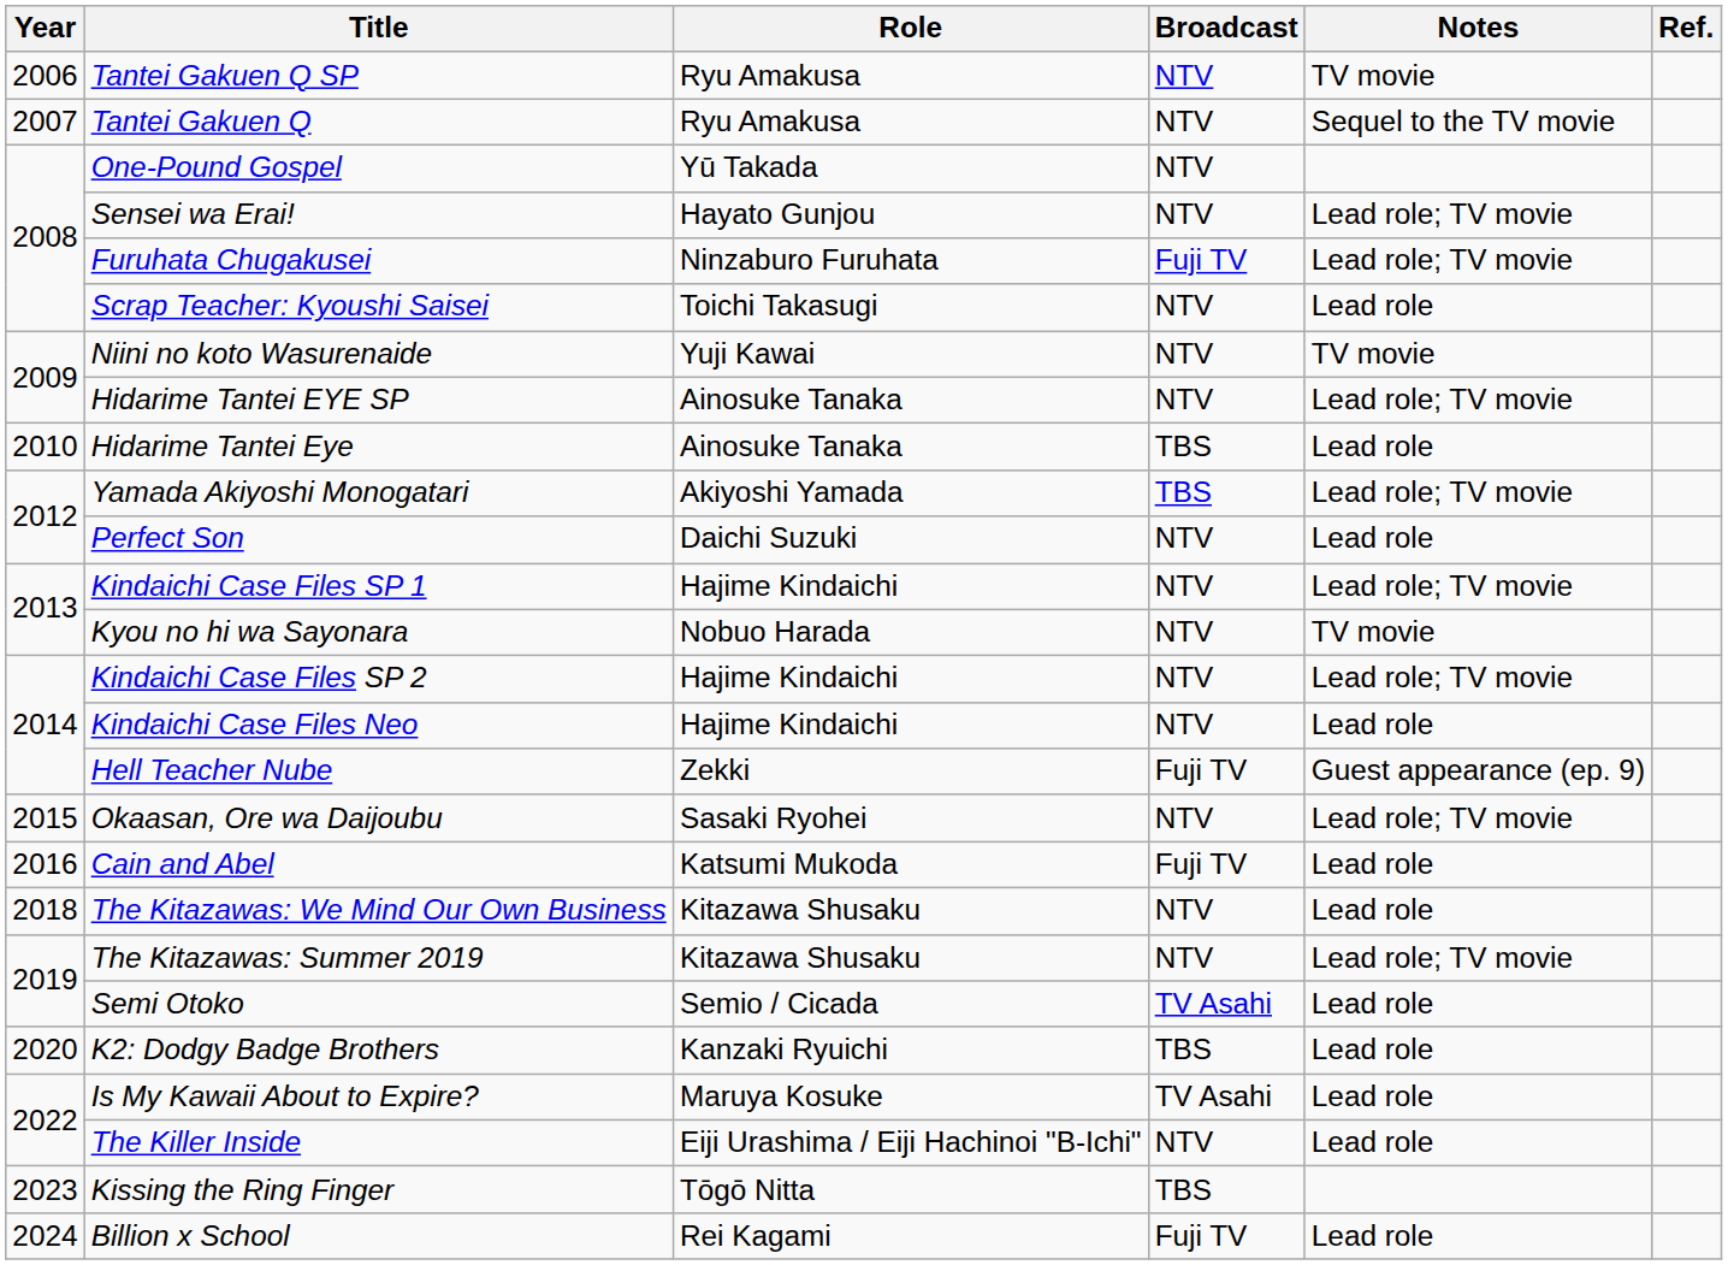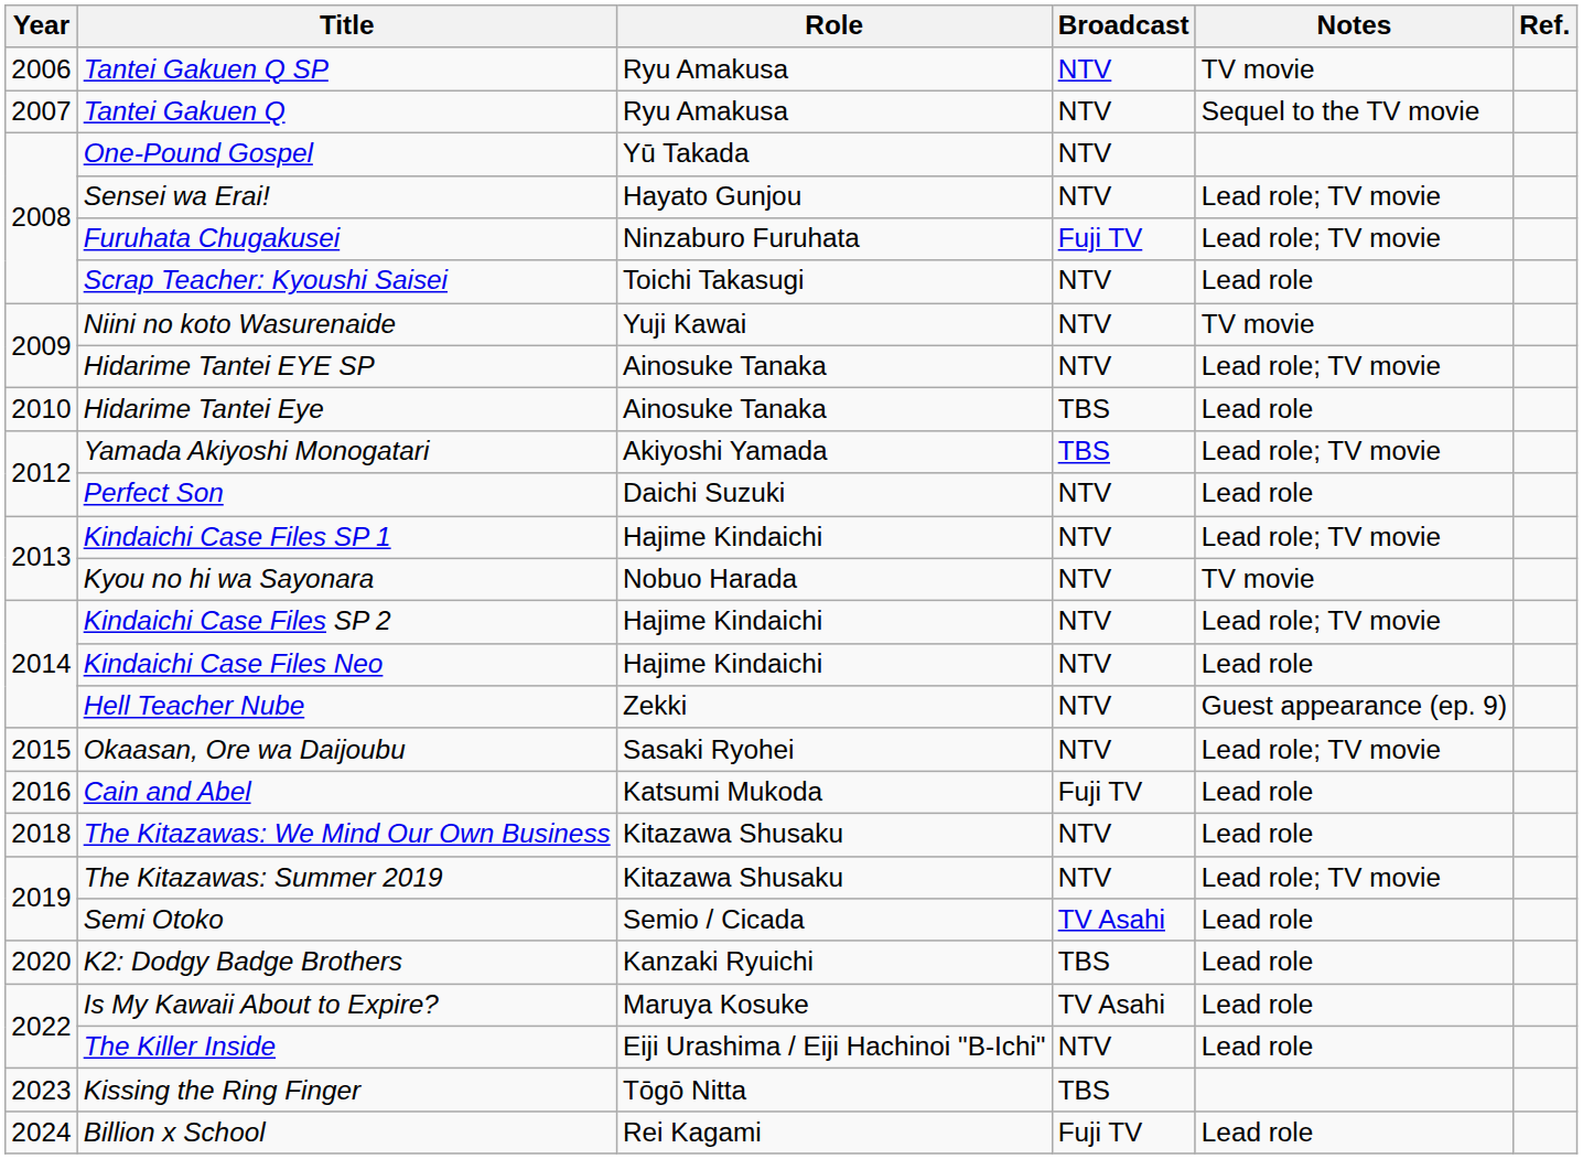 <table class="wikitable">
 <tr>
 <th>Year</th>
 <th>Title</th>
 <th>Role</th>
 <th>Broadcast</th>
 <th>Notes</th>
 <th>Ref.</th>
 </tr>
 <tr>
 <td>2006</td>
 <td><em><a href='#'>Tantei Gakuen Q SP</a></em></td>
 <td>Ryu Amakusa</td>
 <td><a href='#'>NTV</a></td>
 <td>TV movie</td>
 <td></td>
 </tr>
 <tr>
 <td>2007</td>
 <td><em><a href='#'>Tantei Gakuen Q</a></em></td>
 <td>Ryu Amakusa</td>
 <td>NTV</td>
 <td>Sequel to the TV movie</td>
 <td></td>
 </tr>
 <tr>
 <td rowspan="4">2008</td>
 <td><em><a href='#'>One-Pound Gospel</a></em></td>
 <td>Yū Takada</td>
 <td>NTV</td>
 <td></td>
 <td></td>
 </tr>
 <tr>
 <td><em>Sensei wa Erai!</em></td>
 <td>Hayato Gunjou</td>
 <td>NTV</td>
 <td>Lead role; TV movie</td>
 <td></td>
 </tr>
 <tr>
 <td><em><a href='#'>Furuhata Chugakusei</a></em></td>
 <td>Ninzaburo Furuhata</td>
 <td><a href='#'>Fuji TV</a></td>
 <td>Lead role; TV movie</td>
 <td></td>
 </tr>
 <tr>
 <td><em><a href='#'>Scrap Teacher: Kyoushi Saisei</a></em></td>
 <td>Toichi Takasugi</td>
 <td>NTV</td>
 <td>Lead role</td>
 <td></td>
 </tr>
 <tr>
 <td rowspan="2">2009</td>
 <td><em>Niini no koto Wasurenaide</em></td>
 <td>Yuji Kawai</td>
 <td>NTV</td>
 <td>TV movie</td>
 <td></td>
 </tr>
 <tr>
 <td><em>Hidarime Tantei EYE SP</em></td>
 <td>Ainosuke Tanaka</td>
 <td>NTV</td>
 <td>Lead role; TV movie</td>
 <td></td>
 </tr>
 <tr>
 <td>2010</td>
 <td><em>Hidarime Tantei Eye</em></td>
 <td>Ainosuke Tanaka</td>
 <td>TBS</td>
 <td>Lead role</td>
 <td></td>
 </tr>
 <tr>
 <td rowspan="2">2012</td>
 <td><em>Yamada Akiyoshi Monogatari</em></td>
 <td>Akiyoshi Yamada</td>
 <td><a href='#'>TBS</a></td>
 <td>Lead role; TV movie</td>
 <td></td>
 </tr>
 <tr>
 <td><em><a href='#'>Perfect Son</a></em></td>
 <td>Daichi Suzuki</td>
 <td>NTV</td>
 <td>Lead role</td>
 <td></td>
 </tr>
 <tr>
 <td rowspan="2">2013</td>
 <td><em><a href='#'>Kindaichi Case Files SP 1</a></em></td>
 <td>Hajime Kindaichi</td>
 <td>NTV</td>
 <td>Lead role; TV movie</td>
 <td></td>
 </tr>
 <tr>
 <td><em>Kyou no hi wa Sayonara</em></td>
 <td>Nobuo Harada</td>
 <td>NTV</td>
 <td>TV movie</td>
 <td></td>
 </tr>
 <tr>
 <td rowspan="3">2014</td>
 <td><em><a href='#'>Kindaichi Case Files</a> SP 2</em></td>
 <td>Hajime Kindaichi</td>
 <td>NTV</td>
 <td>Lead role; TV movie</td>
 <td></td>
 </tr>
 <tr>
 <td><em><a href='#'>Kindaichi Case Files Neo</a></em></td>
 <td>Hajime Kindaichi</td>
 <td>NTV</td>
 <td>Lead role</td>
 <td></td>
 </tr>
 <tr>
 <td><em><a href='#'>Hell Teacher Nube</a></em></td>
 <td>Zekki</td>
-<td>Fuji TV</td>
+<td>NTV</td>
 <td>Guest appearance (ep. 9)</td>
 <td></td>
 </tr>
 <tr>
 <td>2015</td>
 <td><em>Okaasan, Ore wa Daijoubu</em></td>
 <td>Sasaki Ryohei</td>
 <td>NTV</td>
 <td>Lead role; TV movie</td>
 <td></td>
 </tr>
 <tr>
 <td>2016</td>
 <td><em><a href='#'>Cain and Abel</a></em></td>
 <td>Katsumi Mukoda</td>
 <td>Fuji TV</td>
 <td>Lead role</td>
 <td></td>
 </tr>
 <tr>
 <td>2018</td>
 <td><em><a href='#'>The Kitazawas: We Mind Our Own Business</a></em></td>
 <td>Kitazawa Shusaku</td>
 <td>NTV</td>
 <td>Lead role</td>
 <td></td>
 </tr>
 <tr>
 <td rowspan="2">2019</td>
 <td><em>The Kitazawas: Summer 2019</em></td>
 <td>Kitazawa Shusaku</td>
 <td>NTV</td>
 <td>Lead role; TV movie</td>
 <td></td>
 </tr>
 <tr>
 <td><em>Semi Otoko</em></td>
 <td>Semio / Cicada</td>
 <td><a href='#'>TV Asahi</a></td>
 <td>Lead role</td>
 <td></td>
 </tr>
 <tr>
 <td>2020</td>
 <td><em>K2: Dodgy Badge Brothers</em></td>
 <td>Kanzaki Ryuichi</td>
 <td>TBS</td>
 <td>Lead role</td>
 <td></td>
 </tr>
 <tr>
 <td rowspan="2">2022</td>
 <td><em>Is My Kawaii About to Expire?</em></td>
 <td>Maruya Kosuke</td>
 <td>TV Asahi</td>
 <td>Lead role</td>
 <td></td>
 </tr>
 <tr>
 <td><em><a href='#'>The Killer Inside</a></em></td>
 <td>Eiji Urashima / Eiji Hachinoi "B-Ichi"</td>
 <td>NTV</td>
 <td>Lead role</td>
 <td></td>
 </tr>
 <tr>
 <td>2023</td>
 <td><em>Kissing the Ring Finger</em></td>
 <td>Tōgō Nitta</td>
 <td>TBS</td>
 <td></td>
 <td></td>
 </tr>
 <tr>
 <td>2024</td>
 <td><em>Billion x School</em></td>
 <td>Rei Kagami</td>
 <td>Fuji TV</td>
 <td>Lead role</td>
 <td></td>
 </tr>
 </table>
